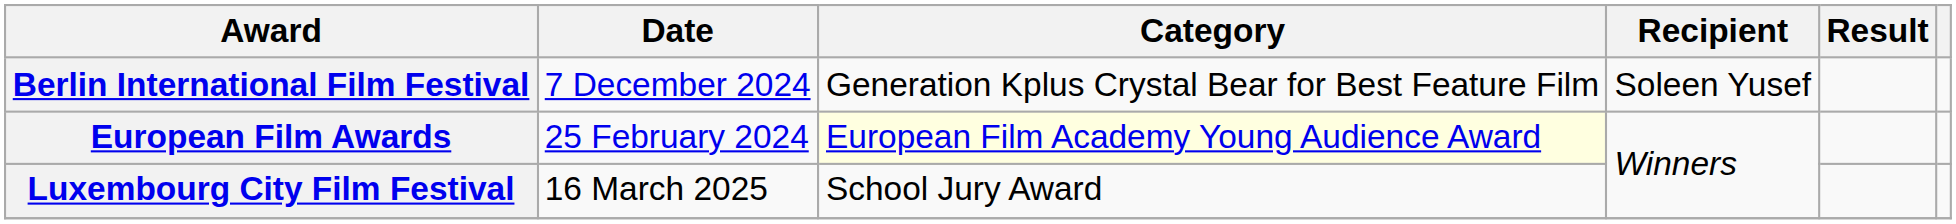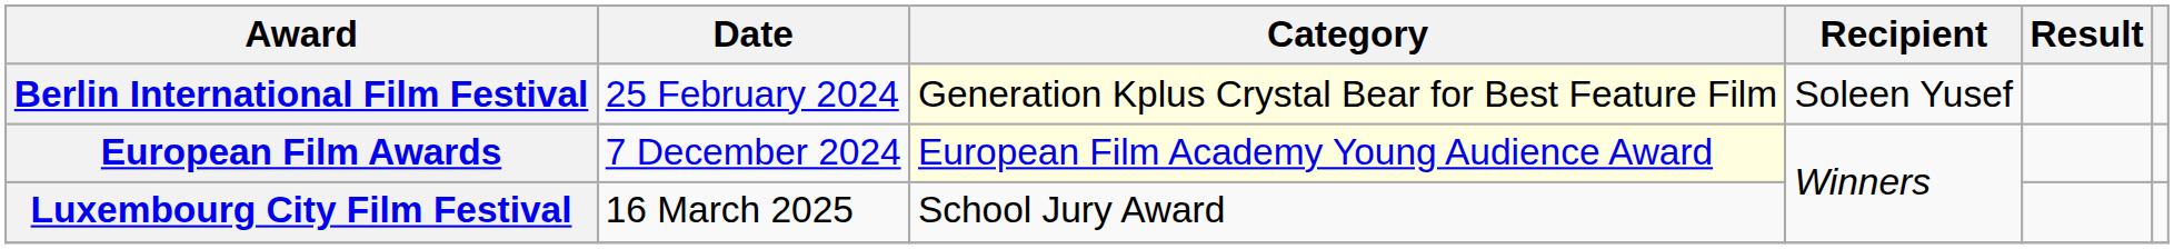 <table class="wikitable sortable plainrowheaders">
 <tr>
 <th>Award</th>
 <th>Date</th>
 <th>Category</th>
 <th>Recipient</th>
 <th>Result</th>
 <th></th>
 </tr>
 <tr>
 <th scope="row"><a href='#'>Berlin International Film Festival</a></th>
-<td><a href='#'>7 December 2024</a></td>
-<td>Generation Kplus Crystal Bear for Best Feature Film</td>
+<td><a href='#'>25 February 2024</a></td>
+<td style="background: lightyellow;">Generation Kplus Crystal Bear for Best Feature Film</td>
 <td>Soleen Yusef</td>
 <td></td>
 <td align="center" rowspan="1"></td>
 </tr>
 <tr>
 <th scope="row"><a href='#'>European Film Awards</a></th>
-<td><a href='#'>25 February 2024</a></td>
+<td><a href='#'>7 December 2024</a></td>
 <td style="background: lightyellow;"><a href='#'>European Film Academy Young Audience Award</a></td>
 <td rowspan="2"><em>Winners</em></td>
 <td></td>
 <td align="center" rowspan="1"></td>
 </tr>
 <tr>
 <th scope="row"><a href='#'>Luxembourg City Film Festival</a></th>
 <td>16 March 2025</td>
 <td>School Jury Award</td>
 <td></td>
 <td align="center"></td>
 </tr>
 <tr>
 </tr>
 </table>
